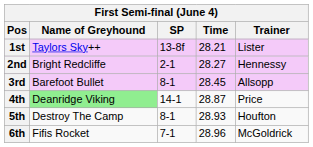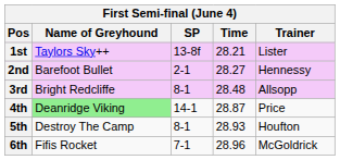 <table class="wikitable">
 <tr>
 <th colspan="6">First Semi-final (June 4)</th>
 </tr>
 <tr>
 <th width=30>Pos</th>
 <th width=180>Name of Greyhound</th>
 <th width=50>SP</th>
 <th width=50>Time</th>
 <th width=100>Trainer</th>
 </tr>
 <tr style="background: #f4caf9;">
 <th>1st</th>
 <td><a href='#'>Taylors Sky</a>++</td>
 <td>13-8f</td>
 <td>28.21</td>
 <td>Lister</td>
 </tr>
 <tr style="background: #f4caf9;">
 <th>2nd</th>
-<td>Bright Redcliffe</td>
+<td>Barefoot Bullet</td>
 <td>2-1</td>
 <td>28.27</td>
 <td>Hennessy</td>
 </tr>
 <tr style="background: #f4caf9;">
 <th>3rd</th>
-<td>Barefoot Bullet</td>
+<td>Bright Redcliffe</td>
 <td>8-1</td>
-<td>28.45</td>
+<td>28.48</td>
 <td>Allsopp</td>
 </tr>
 <tr>
 <th>4th</th>
 <td style="background: lightgreen;">Deanridge Viking</td>
 <td>14-1</td>
 <td>28.87</td>
 <td>Price</td>
 </tr>
 <tr>
 <th>5th</th>
 <td>Destroy The Camp</td>
 <td>8-1</td>
 <td>28.93</td>
 <td>Houfton</td>
 </tr>
 <tr>
 <th>6th</th>
 <td>Fifis Rocket</td>
 <td>7-1</td>
 <td>28.96</td>
 <td>McGoldrick</td>
 </tr>
 </table>
